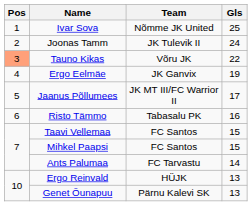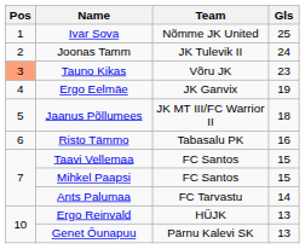 <table class="wikitable" style="font-size:90%; text-align:center;">
 <tr>
 <th width="30">Pos</th>
 <th width="135">Name</th>
 <th width="135">Team</th>
 <th width="30">Gls</th>
 </tr>
 <tr>
 <td>1</td>
 <td><a href='#'>Ivar Sova</a></td>
 <td>Nõmme JK United</td>
 <td>25</td>
 </tr>
 <tr>
 <td>2</td>
 <td>Joonas Tamm</td>
 <td>JK Tulevik II</td>
 <td>24</td>
 </tr>
 <tr>
 <td style="background: lightsalmon;">3</td>
 <td><a href='#'>Tauno Kikas</a></td>
 <td>Võru JK</td>
-<td>22</td>
+<td>23</td>
 </tr>
 <tr>
 <td>4</td>
 <td><a href='#'>Ergo Eelmäe</a></td>
 <td>JK Ganvix</td>
 <td>19</td>
 </tr>
 <tr>
 <td>5</td>
 <td><a href='#'>Jaanus Põllumees</a></td>
 <td>JK MT III/FC Warrior II</td>
-<td>17</td>
+<td>18</td>
 </tr>
 <tr>
 <td>6</td>
 <td><a href='#'>Risto Tämmo</a></td>
 <td>Tabasalu PK</td>
 <td>16</td>
 </tr>
 <tr>
 <td rowspan=3>7</td>
 <td><a href='#'>Taavi Vellemaa</a></td>
 <td>FC Santos</td>
 <td>15</td>
 </tr>
 <tr>
 <td><a href='#'>Mihkel Paapsi</a></td>
 <td>FC Santos</td>
 <td>15</td>
 </tr>
 <tr>
 <td><a href='#'>Ants Palumaa</a></td>
 <td>FC Tarvastu</td>
 <td>14</td>
 </tr>
 <tr>
 <td rowspan=2>10</td>
 <td><a href='#'>Ergo Reinvald</a></td>
 <td>HÜJK</td>
 <td>13</td>
 </tr>
 <tr>
 <td><a href='#'>Genet Õunapuu</a></td>
 <td>Pärnu Kalevi SK</td>
 <td>13</td>
 </tr>
 </table>
